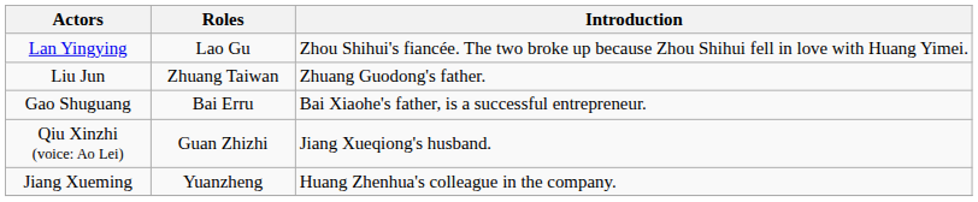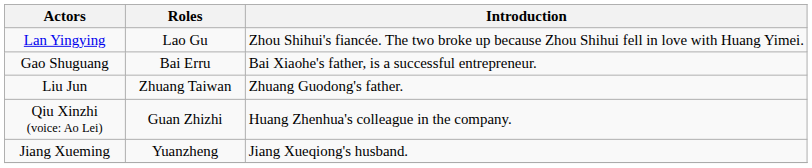 <table class="wikitable"style="text-align:center">
 <tr>
 <th width="15%">Actors</th>
 <th width="15%">Roles</th>
 <th width="70%">Introduction</th>
 </tr>
 <tr>
 <td><a href='#'>Lan Yingying</a></td>
 <td>Lao Gu</td>
 <td align=left>Zhou Shihui's fiancée. The two broke up because Zhou Shihui fell in love with Huang Yimei.</td>
 </tr>
 <tr>
+<td>Gao Shuguang</td>
+<td>Bai Erru</td>
+<td align=left>Bai Xiaohe's father, is a successful entrepreneur.</td>
+</tr>
+<tr>
 <td Liu Jun (actor)>Liu Jun</td>
 <td>Zhuang Taiwan</td>
 <td align=left>Zhuang Guodong's father.</td>
 </tr>
 <tr>
-<td>Gao Shuguang</td>
-<td>Bai Erru</td>
-<td align=left>Bai Xiaohe's father, is a successful entrepreneur.</td>
-</tr>
-<tr>
 <td>Qiu Xinzhi<br><small>(voice: Ao Lei)</small></td>
 <td>Guan Zhizhi</td>
-<td align=left>Jiang Xueqiong's husband.</td>
+<td align=left>Huang Zhenhua's colleague in the company.</td>
 </tr>
 <tr>
 <td>Jiang Xueming</td>
 <td>Yuanzheng</td>
-<td align=left>Huang Zhenhua's colleague in the company.</td>
+<td align=left>Jiang Xueqiong's husband.</td>
 </tr>
 <tr>
 </tr>
 </table>
